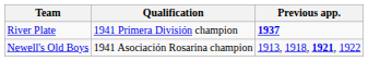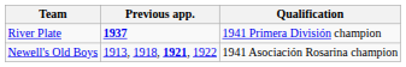 <table class="wikitable">
 <tr>
 <th width=>Team</th>
+<th width=>Previous app.</th>
 <th width=>Qualification</th>
-<th width=>Previous app.</th>
 </tr>
 <tr>
 <td><a href='#'>River Plate</a></td>
+<td><strong><a href='#'>1937</a></strong></td>
 <td><a href='#'>1941 Primera División</a> champion</td>
-<td><strong><a href='#'>1937</a></strong></td>
 </tr>
 <tr>
 <td><a href='#'>Newell's Old Boys</a></td>
+<td><a href='#'>1913</a>, <a href='#'>1918</a>, <strong><a href='#'>1921</a></strong>, <a href='#'>1922</a></td>
 <td>1941 Asociación Rosarina champion </td>
-<td><a href='#'>1913</a>, <a href='#'>1918</a>, <strong><a href='#'>1921</a></strong>, <a href='#'>1922</a></td>
 </tr>
 </table>
